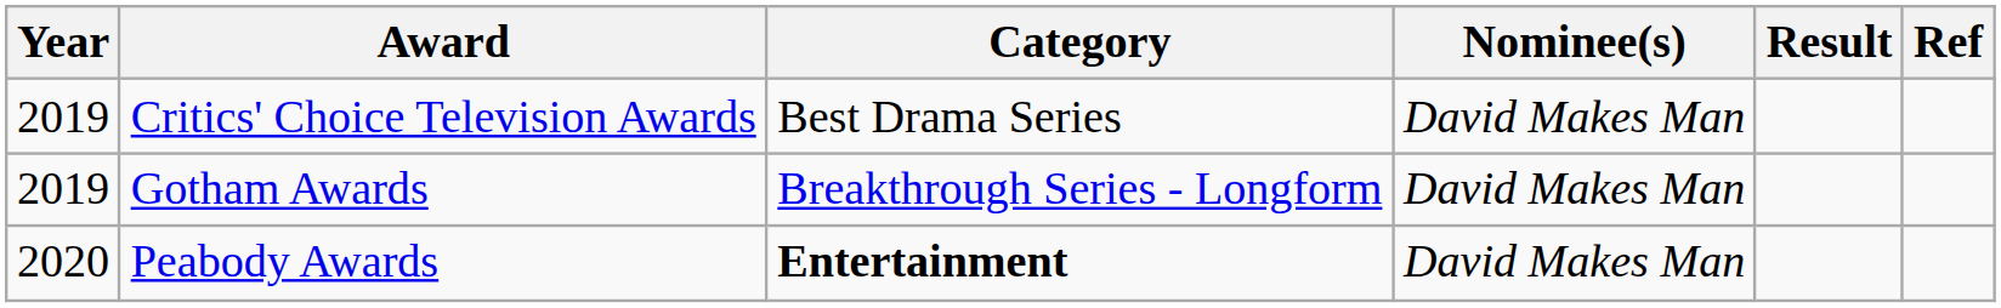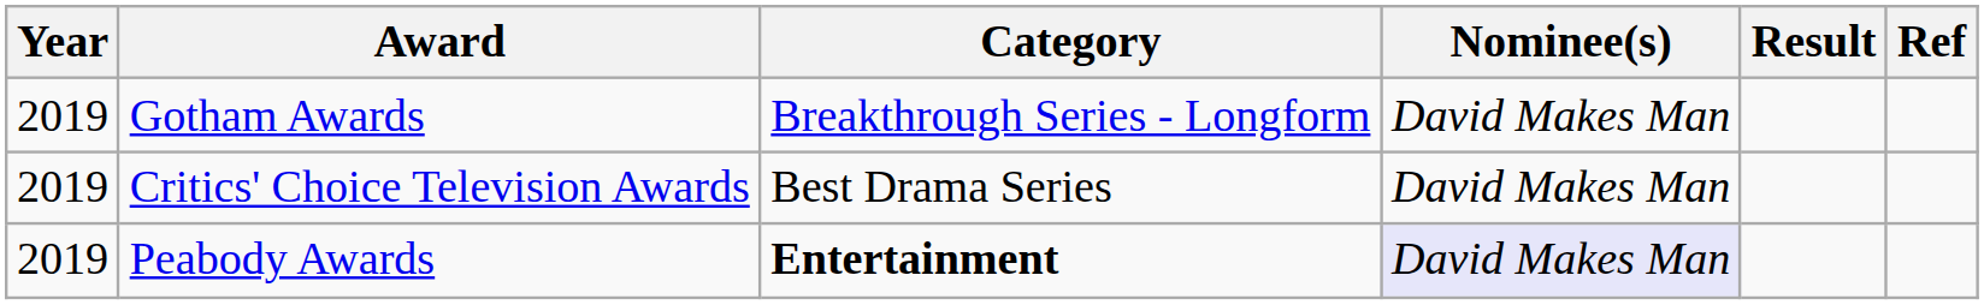 <table class="wikitable">
 <tr>
 <th>Year</th>
 <th>Award</th>
 <th>Category</th>
 <th>Nominee(s)</th>
 <th>Result</th>
 <th>Ref</th>
 </tr>
 <tr>
 <td>2019</td>
+<td><a href='#'>Gotham Awards</a></td>
+<td><a href='#'>Breakthrough Series - Longform</a></td>
+<td><em>David Makes Man</em></td>
+<td></td>
+<td align="center"></td>
+</tr>
+<tr>
+<td>2019</td>
 <td><a href='#'>Critics' Choice Television Awards</a></td>
 <td>Best Drama Series</td>
 <td><em>David Makes Man</em></td>
 <td></td>
 <td align="center"></td>
 </tr>
 <tr>
 <td>2019</td>
-<td><a href='#'>Gotham Awards</a></td>
-<td><a href='#'>Breakthrough Series - Longform</a></td>
-<td><em>David Makes Man</em></td>
-<td></td>
-<td align="center"></td>
-</tr>
-<tr>
-<td>2020</td>
 <td><a href='#'>Peabody Awards</a></td>
 <td><strong>Entertainment</strong></td>
-<td><em>David Makes Man</em></td>
+<td style="background: lavender;"><em>David Makes Man</em></td>
 <td></td>
 <td align="center"></td>
 </tr>
 </table>
